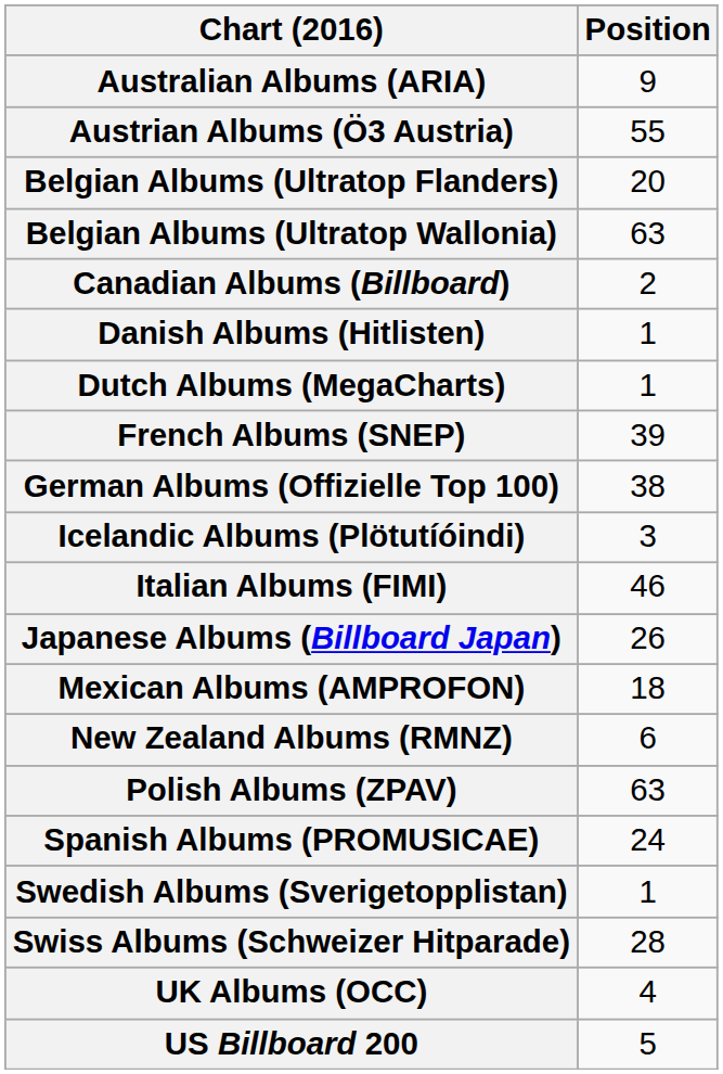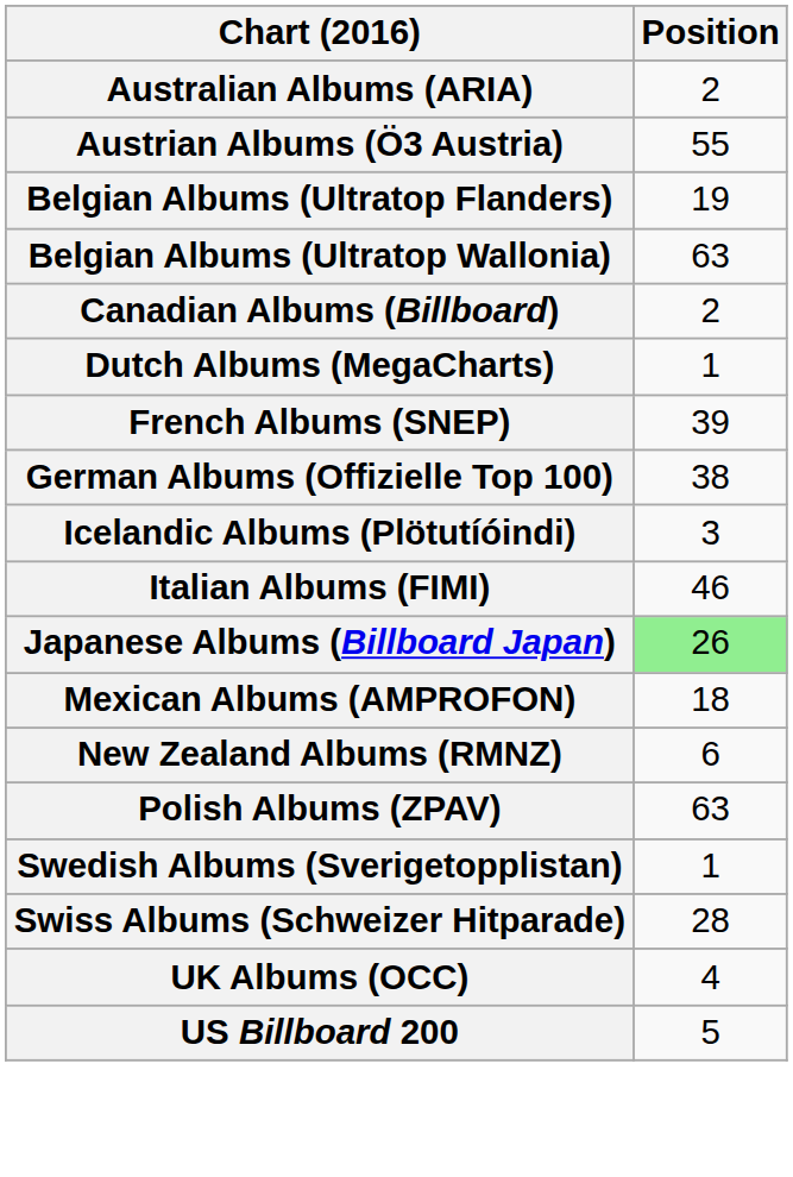 <table class="wikitable sortable plainrowheaders" style="text-align:center">
 <tr>
 <th scope="col">Chart (2016)</th>
 <th scope="col">Position</th>
 </tr>
 <tr>
 <th scope="row">Australian Albums (ARIA)</th>
-<td>9</td>
+<td>2</td>
 </tr>
 <tr>
 <th scope="row">Austrian Albums (Ö3 Austria)</th>
 <td>55</td>
 </tr>
 <tr>
 <th scope="row">Belgian Albums (Ultratop Flanders)</th>
-<td>20</td>
+<td>19</td>
 </tr>
 <tr>
 <th scope="row">Belgian Albums (Ultratop Wallonia)</th>
 <td>63</td>
 </tr>
 <tr>
 <th scope="row">Canadian Albums (<em>Billboard</em>)</th>
 <td>2</td>
-</tr>
-<tr>
-<th scope="row">Danish Albums (Hitlisten)</th>
-<td>1</td>
 </tr>
 <tr>
 <th scope="row">Dutch Albums (MegaCharts)</th>
 <td>1</td>
 </tr>
 <tr>
 <th scope="row">French Albums (SNEP)</th>
 <td>39</td>
 </tr>
 <tr>
 <th scope="row">German Albums (Offizielle Top 100)</th>
 <td>38</td>
 </tr>
 <tr>
 <th scope="row">Icelandic Albums (Plötutíóindi)</th>
 <td>3</td>
 </tr>
 <tr>
 <th scope="row">Italian Albums (FIMI)</th>
 <td>46</td>
 </tr>
 <tr>
 <th scope="row">Japanese Albums (<em><a href='#'>Billboard Japan</a></em>)</th>
-<td>26</td>
+<td style="background: lightgreen;">26</td>
 </tr>
 <tr>
 <th scope="row">Mexican Albums (AMPROFON)</th>
 <td>18</td>
 </tr>
 <tr>
 <th scope="row">New Zealand Albums (RMNZ)</th>
 <td>6</td>
 </tr>
 <tr>
 <th scope="row">Polish Albums (ZPAV)</th>
 <td>63</td>
-</tr>
-<tr>
-<th scope="row">Spanish Albums (PROMUSICAE)</th>
-<td>24</td>
 </tr>
 <tr>
 <th scope="row">Swedish Albums (Sverigetopplistan)</th>
 <td>1</td>
 </tr>
 <tr>
 <th scope="row">Swiss Albums (Schweizer Hitparade)</th>
 <td>28</td>
 </tr>
 <tr>
 <th scope="row">UK Albums (OCC)</th>
 <td>4</td>
 </tr>
 <tr>
 <th scope="row">US <em>Billboard</em> 200</th>
 <td>5</td>
 </tr>
 </table>
